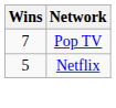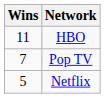 <table class="wikitable sortable" style="text-align: center; max-width:20em">
 <tr>
 <th scope="col">Wins</th>
 <th scope="col">Network</th>
+</tr>
+<tr>
+<td scope="row">11</td>
+<td><a href='#'>HBO</a></td>
 </tr>
 <tr>
 <td scope="row">7</td>
 <td><a href='#'>Pop TV</a></td>
 </tr>
 <tr>
 <td scope="row">5</td>
 <td><a href='#'>Netflix</a></td>
 </tr>
 </table>
